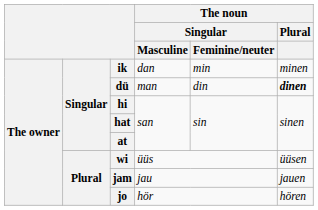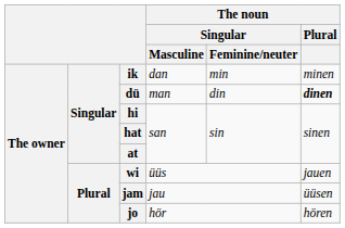 <table class="wikitable">
 <tr>
 <th colspan="3" rowspan="3"></th>
 <th colspan="3">The noun</th>
 </tr>
 <tr>
 <th colspan="2">Singular</th>
 <th>Plural</th>
 </tr>
 <tr>
 <th>Masculine</th>
 <th>Feminine/neuter</th>
 <th></th>
 </tr>
 <tr>
 <th rowspan="8">The owner</th>
 <th rowspan="5">Singular</th>
 <th>ik</th>
 <td><em>dan</em></td>
 <td><em>min</em></td>
 <td><em>minen</em></td>
 </tr>
 <tr>
 <th>dü</th>
 <td><em>man</em></td>
 <td><em>din</em></td>
 <td><strong><em>dinen</em></strong></td>
 </tr>
 <tr>
 <th>hi</th>
 <td rowspan="3"><em>san</em></td>
 <td rowspan="3"><em>sin</em></td>
 <td rowspan="3"><em>sinen</em></td>
 </tr>
 <tr>
 <th>hat</th>
 </tr>
 <tr>
 <th>at</th>
 </tr>
 <tr>
 <th rowspan="3">Plural</th>
 <th>wi</th>
 <td colspan="2"><em>üüs</em></td>
-<td><em>üüsen</em></td>
+<td><em>jauen</em></td>
 </tr>
 <tr>
 <th>jam</th>
 <td colspan="2"><em>jau</em></td>
-<td><em>jauen</em></td>
+<td><em>üüsen</em></td>
 </tr>
 <tr>
 <th>jo</th>
 <td colspan="2"><em>hör</em></td>
 <td><em>hören</em></td>
 </tr>
 </table>
